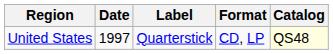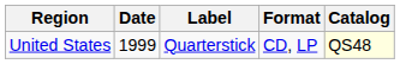 <table class="wikitable">
 <tr>
 <th>Region</th>
 <th>Date</th>
 <th>Label</th>
 <th>Format</th>
 <th>Catalog</th>
 </tr>
 <tr>
 <td><a href='#'>United States</a></td>
-<td>1997</td>
+<td>1999</td>
 <td><a href='#'>Quarterstick</a></td>
 <td><a href='#'>CD</a>, <a href='#'>LP</a></td>
 <td style="background: lightyellow;">QS48</td>
 </tr>
 </table>
